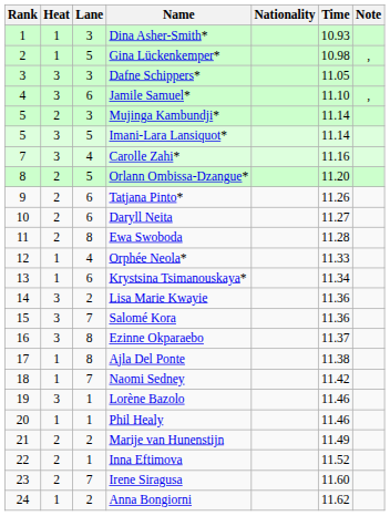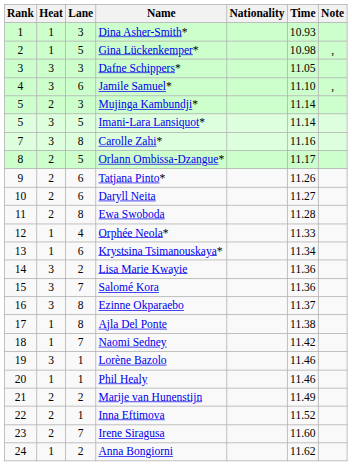 <table class="wikitable sortable" style="text-align:center">
 <tr>
 <th>Rank</th>
 <th>Heat</th>
 <th>Lane</th>
 <th>Name</th>
 <th>Nationality</th>
 <th>Time</th>
 <th>Note</th>
 </tr>
 <tr bgcolor=ccffcc>
 <td>1</td>
 <td>1</td>
 <td>3</td>
 <td align=left><a href='#'>Dina Asher-Smith</a>*</td>
 <td align=left></td>
 <td>10.93</td>
 <td></td>
 </tr>
 <tr bgcolor=ccffcc>
 <td>2</td>
 <td>1</td>
 <td>5</td>
 <td align=left><a href='#'>Gina Lückenkemper</a>*</td>
 <td align=left></td>
 <td>10.98</td>
 <td>, </td>
 </tr>
 <tr bgcolor=ccffcc>
 <td>3</td>
 <td>3</td>
 <td>3</td>
 <td align=left><a href='#'>Dafne Schippers</a>*</td>
 <td align=left></td>
 <td>11.05</td>
 <td></td>
 </tr>
 <tr bgcolor=ccffcc>
 <td>4</td>
 <td>3</td>
 <td>6</td>
 <td align=left><a href='#'>Jamile Samuel</a>*</td>
 <td align=left></td>
 <td>11.10</td>
 <td>, </td>
 </tr>
 <tr bgcolor=ccffcc>
 <td>5</td>
 <td>2</td>
 <td>3</td>
 <td align=left><a href='#'>Mujinga Kambundji</a>*</td>
 <td align=left></td>
 <td>11.14</td>
 <td></td>
 </tr>
 <tr bgcolor=ddffdd>
 <td>5</td>
 <td>3</td>
 <td>5</td>
 <td align=left><a href='#'>Imani-Lara Lansiquot</a>*</td>
 <td align=left></td>
 <td>11.14</td>
 <td></td>
 </tr>
 <tr bgcolor=ddffdd>
 <td>7</td>
 <td>3</td>
-<td>4</td>
+<td>8</td>
 <td align=left><a href='#'>Carolle Zahi</a>*</td>
 <td align=left></td>
 <td>11.16</td>
 <td></td>
 </tr>
 <tr bgcolor=ccffcc>
 <td>8</td>
 <td>2</td>
 <td>5</td>
 <td align=left><a href='#'>Orlann Ombissa-Dzangue</a>*</td>
 <td align=left></td>
-<td>11.20</td>
+<td>11.17</td>
 <td></td>
 </tr>
 <tr>
 <td>9</td>
 <td>2</td>
 <td>6</td>
 <td align=left><a href='#'>Tatjana Pinto</a>*</td>
 <td align=left></td>
 <td>11.26</td>
 <td></td>
 </tr>
 <tr>
 <td>10</td>
 <td>2</td>
 <td>6</td>
 <td align=left><a href='#'>Daryll Neita</a></td>
 <td align=left></td>
 <td>11.27</td>
 <td></td>
 </tr>
 <tr>
 <td>11</td>
 <td>2</td>
 <td>8</td>
 <td align=left><a href='#'>Ewa Swoboda</a></td>
 <td align=left></td>
 <td>11.28</td>
 <td></td>
 </tr>
 <tr>
 <td>12</td>
 <td>1</td>
 <td>4</td>
 <td align=left><a href='#'>Orphée Neola</a>*</td>
 <td align=left></td>
 <td>11.33</td>
 <td></td>
 </tr>
 <tr>
 <td>13</td>
 <td>1</td>
 <td>6</td>
 <td align=left><a href='#'>Krystsina Tsimanouskaya</a>*</td>
 <td align=left></td>
 <td>11.34</td>
 <td></td>
 </tr>
 <tr>
 <td>14</td>
 <td>3</td>
 <td>2</td>
 <td align=left><a href='#'>Lisa Marie Kwayie</a></td>
 <td align=left></td>
 <td>11.36</td>
 <td></td>
 </tr>
 <tr>
 <td>15</td>
 <td>3</td>
 <td>7</td>
 <td align=left><a href='#'>Salomé Kora</a></td>
 <td align=left></td>
 <td>11.36</td>
 <td></td>
 </tr>
 <tr>
 <td>16</td>
 <td>3</td>
 <td>8</td>
 <td align=left><a href='#'>Ezinne Okparaebo</a></td>
 <td align=left></td>
 <td>11.37</td>
 <td></td>
 </tr>
 <tr>
 <td>17</td>
 <td>1</td>
 <td>8</td>
 <td align=left><a href='#'>Ajla Del Ponte</a></td>
 <td align=left></td>
 <td>11.38</td>
 <td></td>
 </tr>
 <tr>
 <td>18</td>
 <td>1</td>
 <td>7</td>
 <td align=left><a href='#'>Naomi Sedney</a></td>
 <td align=left></td>
 <td>11.42</td>
 <td></td>
 </tr>
 <tr>
 <td>19</td>
 <td>3</td>
 <td>1</td>
 <td align=left><a href='#'>Lorène Bazolo</a></td>
 <td align=left></td>
 <td>11.46</td>
 <td></td>
 </tr>
 <tr>
 <td>20</td>
 <td>1</td>
 <td>1</td>
 <td align=left><a href='#'>Phil Healy</a></td>
 <td align=left></td>
 <td>11.46</td>
 <td></td>
 </tr>
 <tr>
 <td>21</td>
 <td>2</td>
 <td>2</td>
 <td align=left><a href='#'>Marije van Hunenstijn</a></td>
 <td align=left></td>
 <td>11.49</td>
 <td></td>
 </tr>
 <tr>
 <td>22</td>
 <td>2</td>
 <td>1</td>
 <td align=left><a href='#'>Inna Eftimova</a></td>
 <td align=left></td>
 <td>11.52</td>
 <td></td>
 </tr>
 <tr>
 <td>23</td>
 <td>2</td>
 <td>7</td>
 <td align=left><a href='#'>Irene Siragusa</a></td>
 <td align=left></td>
 <td>11.60</td>
 <td></td>
 </tr>
 <tr>
 <td>24</td>
 <td>1</td>
 <td>2</td>
 <td align=left><a href='#'>Anna Bongiorni</a></td>
 <td align=left></td>
 <td>11.62</td>
 <td></td>
 </tr>
 </table>
